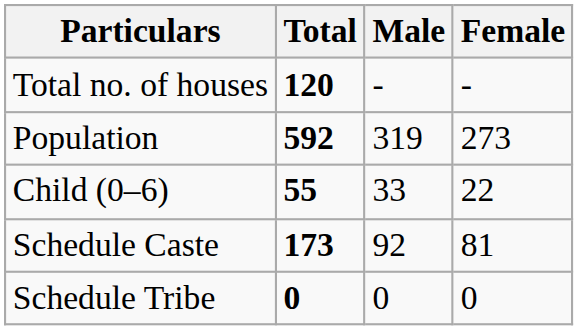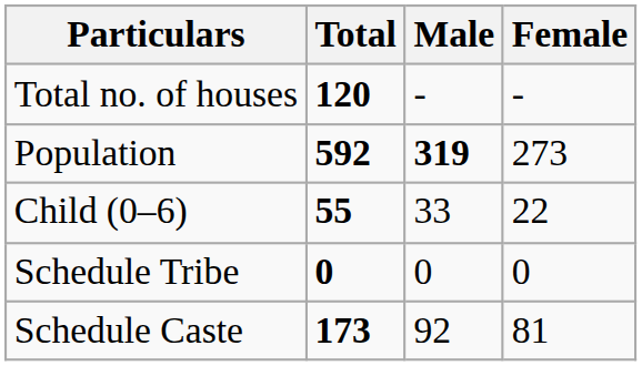 <table class="wikitable">
 <tr>
 <th>Particulars</th>
 <th>Total</th>
 <th>Male</th>
 <th>Female</th>
 </tr>
 <tr>
 <td>Total no. of houses</td>
 <td><strong>120</strong></td>
 <td>-</td>
 <td>-</td>
 </tr>
 <tr>
 <td>Population</td>
 <td><strong>592</strong></td>
-<td>319</td>
+<td><strong>319</strong></td>
 <td>273</td>
 </tr>
 <tr>
 <td>Child (0–6)</td>
 <td><strong>55</strong></td>
 <td>33</td>
 <td>22</td>
 </tr>
 <tr>
+<td>Schedule Tribe</td>
+<td><strong>0</strong></td>
+<td>0</td>
+<td>0</td>
+</tr>
+<tr>
 <td>Schedule Caste</td>
 <td><strong>173</strong></td>
 <td>92</td>
 <td>81</td>
 </tr>
-<tr>
-<td>Schedule Tribe</td>
-<td><strong>0</strong></td>
-<td>0</td>
-<td>0</td>
-</tr>
 </table>
